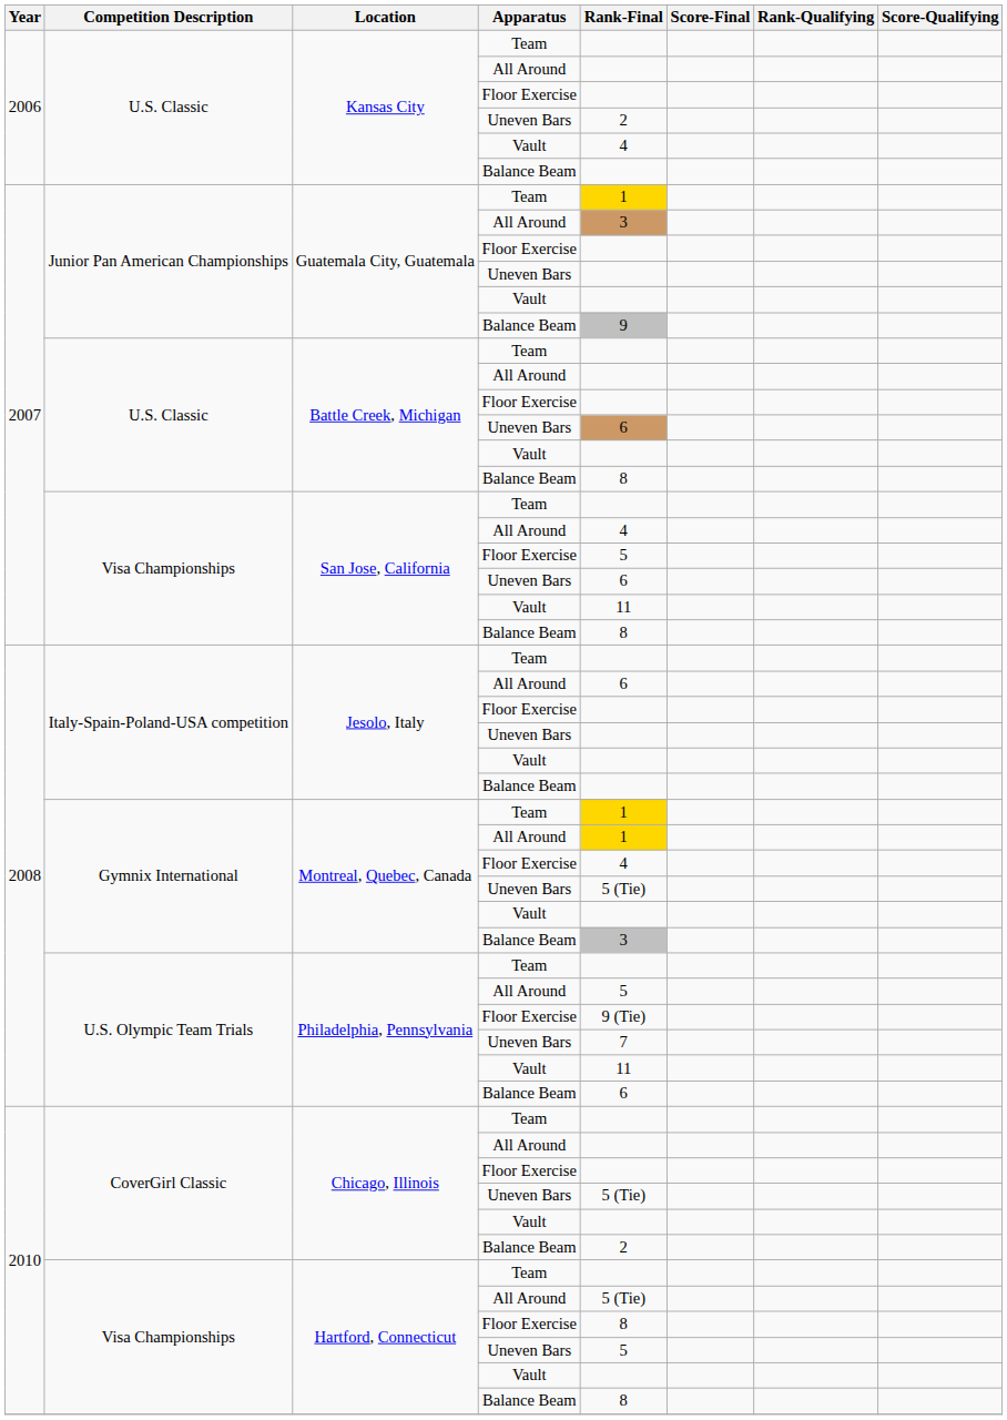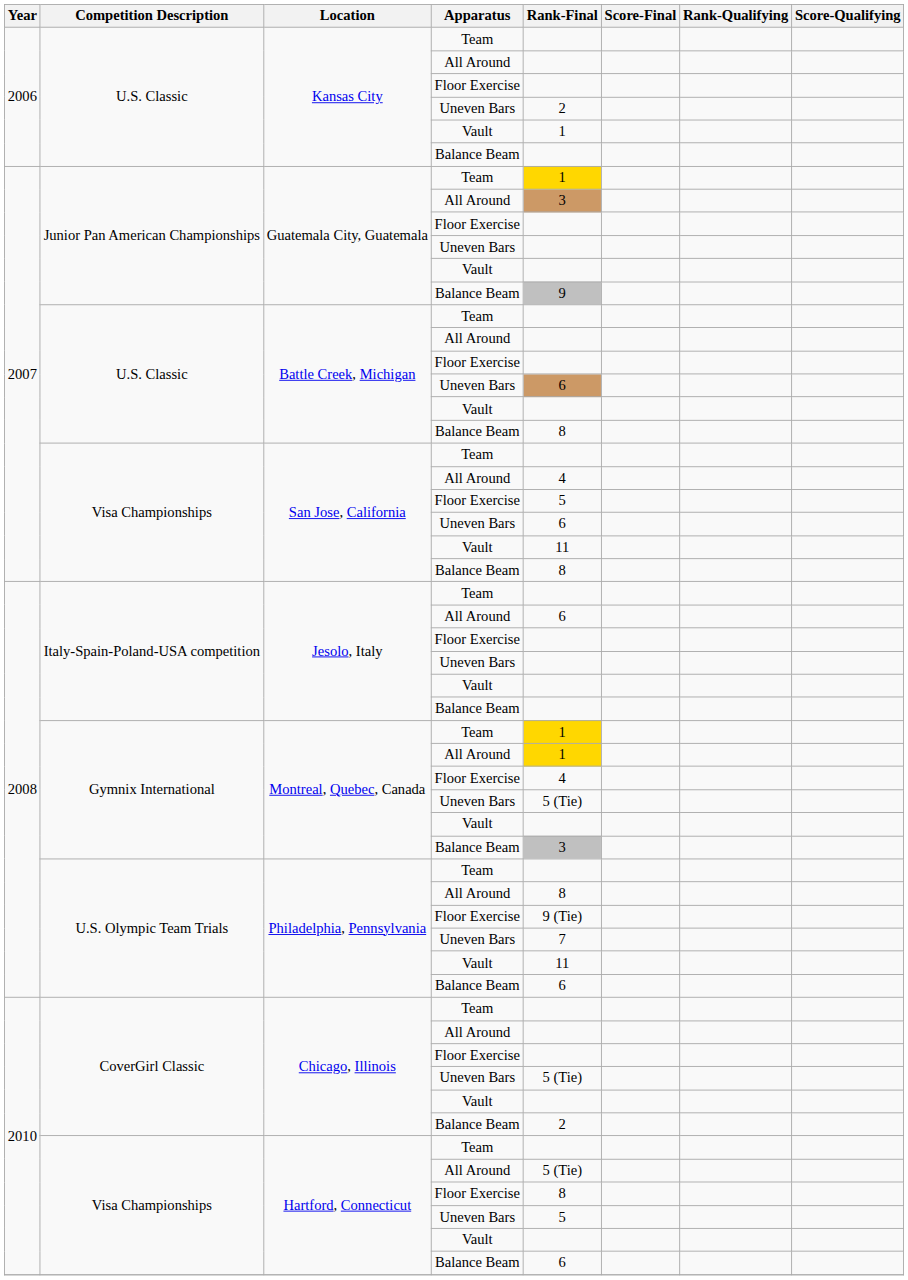 <table class="wikitable" style="text-align:center">
 <tr>
 <th>Year</th>
 <th>Competition Description</th>
 <th>Location</th>
 <th>Apparatus</th>
 <th>Rank-Final</th>
 <th>Score-Final</th>
 <th>Rank-Qualifying</th>
 <th>Score-Qualifying</th>
 </tr>
 <tr>
 <td rowspan="6">2006</td>
 <td rowspan="6">U.S. Classic</td>
 <td rowspan="6"><a href='#'>Kansas City</a></td>
 <td>Team</td>
 <td></td>
 <td></td>
 <td></td>
 <td></td>
 </tr>
 <tr>
 <td>All Around</td>
 <td></td>
 <td></td>
 <td></td>
 <td></td>
 </tr>
 <tr>
 <td>Floor   Exercise</td>
 <td></td>
 <td></td>
 <td></td>
 <td></td>
 </tr>
 <tr>
 <td>Uneven Bars</td>
 <td>2</td>
 <td></td>
 <td></td>
 <td></td>
 </tr>
 <tr>
 <td>Vault</td>
-<td>4</td>
+<td>1</td>
 <td></td>
 <td></td>
 <td></td>
 </tr>
 <tr>
 <td>Balance   Beam</td>
 <td></td>
 <td></td>
 <td></td>
 <td></td>
 </tr>
 <tr>
 <td rowspan="18">2007</td>
 <td rowspan="6">Junior Pan American Championships</td>
 <td rowspan="6">Guatemala City, Guatemala</td>
 <td>Team</td>
 <td bgcolor="gold">1</td>
 <td></td>
 <td></td>
 <td></td>
 </tr>
 <tr>
 <td>All Around</td>
 <td bgcolor="cc9966">3</td>
 <td></td>
 <td></td>
 <td></td>
 </tr>
 <tr>
 <td>Floor   Exercise</td>
 <td></td>
 <td></td>
 <td></td>
 <td></td>
 </tr>
 <tr>
 <td>Uneven Bars</td>
 <td></td>
 <td></td>
 <td></td>
 <td></td>
 </tr>
 <tr>
 <td>Vault</td>
 <td></td>
 <td></td>
 <td></td>
 <td></td>
 </tr>
 <tr>
 <td>Balance   Beam</td>
 <td bgcolor="silver">9</td>
 <td></td>
 <td></td>
 <td></td>
 </tr>
 <tr>
 <td rowspan="6">U.S. Classic</td>
 <td rowspan="6"><a href='#'>Battle Creek</a>, <a href='#'>Michigan</a></td>
 <td>Team</td>
 <td></td>
 <td></td>
 <td></td>
 <td></td>
 </tr>
 <tr>
 <td>All Around</td>
 <td></td>
 <td></td>
 <td></td>
 <td></td>
 </tr>
 <tr>
 <td>Floor   Exercise</td>
 <td></td>
 <td></td>
 <td></td>
 <td></td>
 </tr>
 <tr>
 <td>Uneven Bars</td>
 <td bgcolor="cc9966">6</td>
 <td></td>
 <td></td>
 <td></td>
 </tr>
 <tr>
 <td>Vault</td>
 <td></td>
 <td></td>
 <td></td>
 <td></td>
 </tr>
 <tr>
 <td>Balance   Beam</td>
 <td>8</td>
 <td></td>
 <td></td>
 <td></td>
 </tr>
 <tr>
 <td rowspan="6">Visa Championships</td>
 <td rowspan="6"><a href='#'>San Jose</a>, <a href='#'>California</a></td>
 <td>Team</td>
 <td></td>
 <td></td>
 <td></td>
 <td></td>
 </tr>
 <tr>
 <td>All Around</td>
 <td>4</td>
 <td></td>
 <td></td>
 <td></td>
 </tr>
 <tr>
 <td>Floor   Exercise</td>
 <td>5</td>
 <td></td>
 <td></td>
 <td></td>
 </tr>
 <tr>
 <td>Uneven Bars</td>
 <td>6</td>
 <td></td>
 <td></td>
 <td></td>
 </tr>
 <tr>
 <td>Vault</td>
 <td>11</td>
 <td></td>
 <td></td>
 <td></td>
 </tr>
 <tr>
 <td>Balance   Beam</td>
 <td>8</td>
 <td></td>
 <td></td>
 <td></td>
 </tr>
 <tr>
 <td rowspan="18">2008</td>
 <td rowspan="6">Italy-Spain-Poland-USA competition</td>
 <td rowspan="6"><a href='#'>Jesolo</a>, Italy</td>
 <td>Team</td>
 <td></td>
 <td></td>
 <td></td>
 <td></td>
 </tr>
 <tr>
 <td>All Around</td>
 <td>6</td>
 <td></td>
 <td></td>
 <td></td>
 </tr>
 <tr>
 <td>Floor   Exercise</td>
 <td></td>
 <td></td>
 <td></td>
 <td></td>
 </tr>
 <tr>
 <td>Uneven Bars</td>
 <td></td>
 <td></td>
 <td></td>
 <td></td>
 </tr>
 <tr>
 <td>Vault</td>
 <td></td>
 <td></td>
 <td></td>
 <td></td>
 </tr>
 <tr>
 <td>Balance   Beam</td>
 <td></td>
 <td></td>
 <td></td>
 <td></td>
 </tr>
 <tr>
 <td rowspan="6">Gymnix International</td>
 <td rowspan="6"><a href='#'>Montreal</a>, <a href='#'>Quebec</a>, Canada</td>
 <td>Team</td>
 <td bgcolor="gold">1</td>
 <td></td>
 <td></td>
 <td></td>
 </tr>
 <tr>
 <td>All Around</td>
 <td bgcolor="gold">1</td>
 <td></td>
 <td></td>
 <td></td>
 </tr>
 <tr>
 <td>Floor   Exercise</td>
 <td>4</td>
 <td></td>
 <td></td>
 <td></td>
 </tr>
 <tr>
 <td>Uneven Bars</td>
 <td>5 (Tie)</td>
 <td></td>
 <td></td>
 <td></td>
 </tr>
 <tr>
 <td>Vault</td>
 <td></td>
 <td></td>
 <td></td>
 <td></td>
 </tr>
 <tr>
 <td>Balance   Beam</td>
 <td bgcolor="silver">3</td>
 <td></td>
 <td></td>
 <td></td>
 </tr>
 <tr>
 <td rowspan="6">U.S. Olympic Team Trials</td>
 <td rowspan="6"><a href='#'>Philadelphia</a>, <a href='#'>Pennsylvania</a></td>
 <td>Team</td>
 <td></td>
 <td></td>
 <td></td>
 <td></td>
 </tr>
 <tr>
 <td>All Around</td>
-<td>5</td>
+<td>8</td>
 <td></td>
 <td></td>
 <td></td>
 </tr>
 <tr>
 <td>Floor   Exercise</td>
 <td>9 (Tie)</td>
 <td></td>
 <td></td>
 <td></td>
 </tr>
 <tr>
 <td>Uneven Bars</td>
 <td>7</td>
 <td></td>
 <td></td>
 <td></td>
 </tr>
 <tr>
 <td>Vault</td>
 <td>11</td>
 <td></td>
 <td></td>
 <td></td>
 </tr>
 <tr>
 <td>Balance   Beam</td>
 <td>6</td>
 <td></td>
 <td></td>
 <td></td>
 </tr>
 <tr>
 <td rowspan="12">2010</td>
 <td rowspan="6">CoverGirl Classic</td>
 <td rowspan="6"><a href='#'>Chicago</a>, <a href='#'>Illinois</a></td>
 <td>Team</td>
 <td></td>
 <td></td>
 <td></td>
 <td></td>
 </tr>
 <tr>
 <td>All Around</td>
 <td></td>
 <td></td>
 <td></td>
 <td></td>
 </tr>
 <tr>
 <td>Floor   Exercise</td>
 <td></td>
 <td></td>
 <td></td>
 <td></td>
 </tr>
 <tr>
 <td>Uneven Bars</td>
 <td>5 (Tie)</td>
 <td></td>
 <td></td>
 <td></td>
 </tr>
 <tr>
 <td>Vault</td>
 <td></td>
 <td></td>
 <td></td>
 <td></td>
 </tr>
 <tr>
 <td>Balance   Beam</td>
 <td>2</td>
 <td></td>
 <td></td>
 <td></td>
 </tr>
 <tr>
 <td rowspan="6">Visa Championships</td>
 <td rowspan="6"><a href='#'>Hartford</a>, <a href='#'>Connecticut</a></td>
 <td>Team</td>
 <td></td>
 <td></td>
 <td></td>
 <td></td>
 </tr>
 <tr>
 <td>All Around</td>
 <td>5 (Tie)</td>
 <td></td>
 <td></td>
 <td></td>
 </tr>
 <tr>
 <td>Floor   Exercise</td>
 <td>8</td>
 <td></td>
 <td></td>
 <td></td>
 </tr>
 <tr>
 <td>Uneven Bars</td>
 <td>5</td>
 <td></td>
 <td></td>
 <td></td>
 </tr>
 <tr>
 <td>Vault</td>
 <td></td>
 <td></td>
 <td></td>
 <td></td>
 </tr>
 <tr>
 <td>Balance   Beam</td>
-<td>8</td>
+<td>6</td>
 <td></td>
 <td></td>
 <td></td>
 </tr>
 <tr>
 </tr>
 </table>
